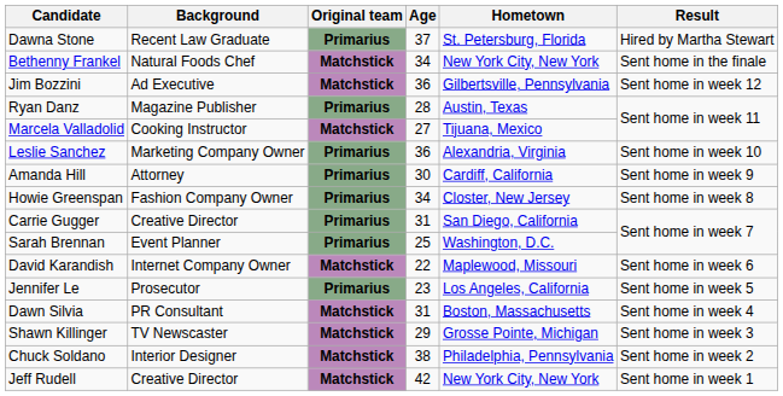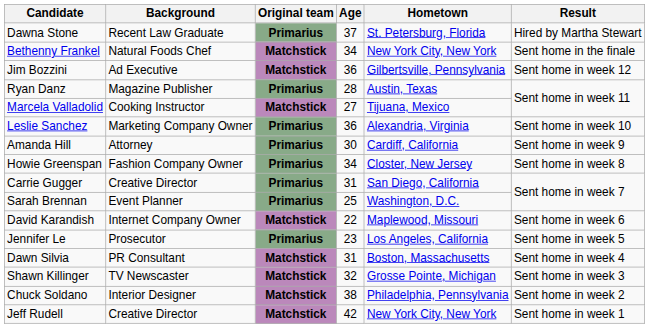 <table class="sortable wikitable">
 <tr>
 <th>Candidate</th>
 <th class="unsortable">Background</th>
 <th>Original team</th>
 <th>Age</th>
 <th class="unsortable">Hometown</th>
 <th class="unsortable">Result</th>
 </tr>
 <tr>
 <td>Dawna Stone</td>
 <td>Recent Law Graduate</td>
 <td align="center" style="background:#88aa88;"><strong>Primarius</strong></td>
 <td align="center">37</td>
 <td><a href='#'>St. Petersburg, Florida</a></td>
 <td>Hired by Martha Stewart</td>
 </tr>
 <tr>
 <td><a href='#'>Bethenny Frankel</a></td>
 <td>Natural Foods Chef</td>
 <td align="center" style="background:#bb88bb;"><span> <strong>Matchstick</strong></span></td>
 <td align="center">34</td>
 <td><a href='#'>New York City, New York</a></td>
 <td>Sent home in the finale</td>
 </tr>
 <tr>
 <td>Jim Bozzini</td>
 <td>Ad Executive</td>
 <td align="center" style="background:#bb88bb;"><span> <strong>Matchstick</strong></span></td>
 <td align="center">36</td>
 <td><a href='#'>Gilbertsville, Pennsylvania</a></td>
 <td>Sent home in week 12</td>
 </tr>
 <tr>
 <td>Ryan Danz</td>
 <td>Magazine Publisher</td>
 <td align="center" style="background:#88aa88;"><strong>Primarius</strong></td>
 <td align="center">28</td>
 <td><a href='#'>Austin, Texas</a></td>
 <td rowspan="2">Sent home in week 11</td>
 </tr>
 <tr>
 <td><a href='#'>Marcela Valladolid</a></td>
 <td>Cooking Instructor</td>
 <td align="center" style="background:#bb88bb;"><span> <strong>Matchstick</strong></span></td>
 <td align="center">27</td>
 <td><a href='#'>Tijuana, Mexico</a></td>
 </tr>
 <tr>
 <td><a href='#'>Leslie Sanchez</a></td>
 <td>Marketing Company Owner</td>
 <td align="center" style="background:#88aa88;"><strong>Primarius</strong></td>
 <td align="center">36</td>
 <td><a href='#'>Alexandria, Virginia</a></td>
 <td>Sent home in week 10</td>
 </tr>
 <tr>
 <td>Amanda Hill</td>
 <td>Attorney</td>
 <td align="center" style="background:#88aa88;"><strong>Primarius</strong></td>
 <td align="center">30</td>
 <td><a href='#'>Cardiff, California</a></td>
 <td>Sent home in week 9</td>
 </tr>
 <tr>
 <td>Howie Greenspan</td>
 <td>Fashion Company Owner</td>
 <td align="center" style="background:#88aa88;"><strong>Primarius</strong></td>
 <td align="center">34</td>
 <td><a href='#'>Closter, New Jersey</a></td>
 <td>Sent home in week 8</td>
 </tr>
 <tr>
 <td>Carrie Gugger</td>
 <td>Creative Director</td>
 <td align="center" style="background:#88aa88;"><strong>Primarius</strong></td>
 <td align="center">31</td>
 <td><a href='#'>San Diego, California</a></td>
 <td rowspan="2">Sent home in week 7</td>
 </tr>
 <tr>
 <td>Sarah Brennan</td>
 <td>Event Planner</td>
 <td align="center" style="background:#88aa88;"><strong>Primarius</strong></td>
 <td align="center">25</td>
 <td><a href='#'>Washington, D.C.</a></td>
 </tr>
 <tr>
 <td>David Karandish</td>
 <td>Internet Company Owner</td>
 <td align="center" style="background:#bb88bb;"><span> <strong>Matchstick</strong></span></td>
 <td align="center">22</td>
 <td><a href='#'>Maplewood, Missouri</a></td>
 <td>Sent home in week 6</td>
 </tr>
 <tr>
 <td>Jennifer Le</td>
 <td>Prosecutor</td>
 <td align="center" style="background:#88aa88;"><strong>Primarius</strong></td>
 <td align="center">23</td>
 <td><a href='#'>Los Angeles, California</a></td>
 <td>Sent home in week 5</td>
 </tr>
 <tr>
 <td>Dawn Silvia</td>
 <td>PR Consultant</td>
 <td align="center" style="background:#bb88bb;"><span> <strong>Matchstick</strong></span></td>
 <td align="center">31</td>
 <td><a href='#'>Boston, Massachusetts</a></td>
 <td>Sent home in week 4</td>
 </tr>
 <tr>
 <td>Shawn Killinger</td>
 <td>TV Newscaster</td>
 <td align="center" style="background:#bb88bb;"><span> <strong>Matchstick</strong></span></td>
-<td align="center">29</td>
+<td align="center">32</td>
 <td><a href='#'>Grosse Pointe, Michigan</a></td>
 <td>Sent home in week 3</td>
 </tr>
 <tr>
 <td>Chuck Soldano</td>
 <td>Interior Designer</td>
 <td align="center" style="background:#bb88bb;"><span> <strong>Matchstick</strong></span></td>
 <td align="center">38</td>
 <td><a href='#'>Philadelphia, Pennsylvania</a></td>
 <td>Sent home in week 2</td>
 </tr>
 <tr>
 <td>Jeff Rudell</td>
 <td>Creative Director</td>
 <td align="center" style="background:#bb88bb;"><span> <strong>Matchstick</strong></span></td>
 <td align="center">42</td>
 <td><a href='#'>New York City, New York</a></td>
 <td>Sent home in week 1</td>
 </tr>
 </table>
